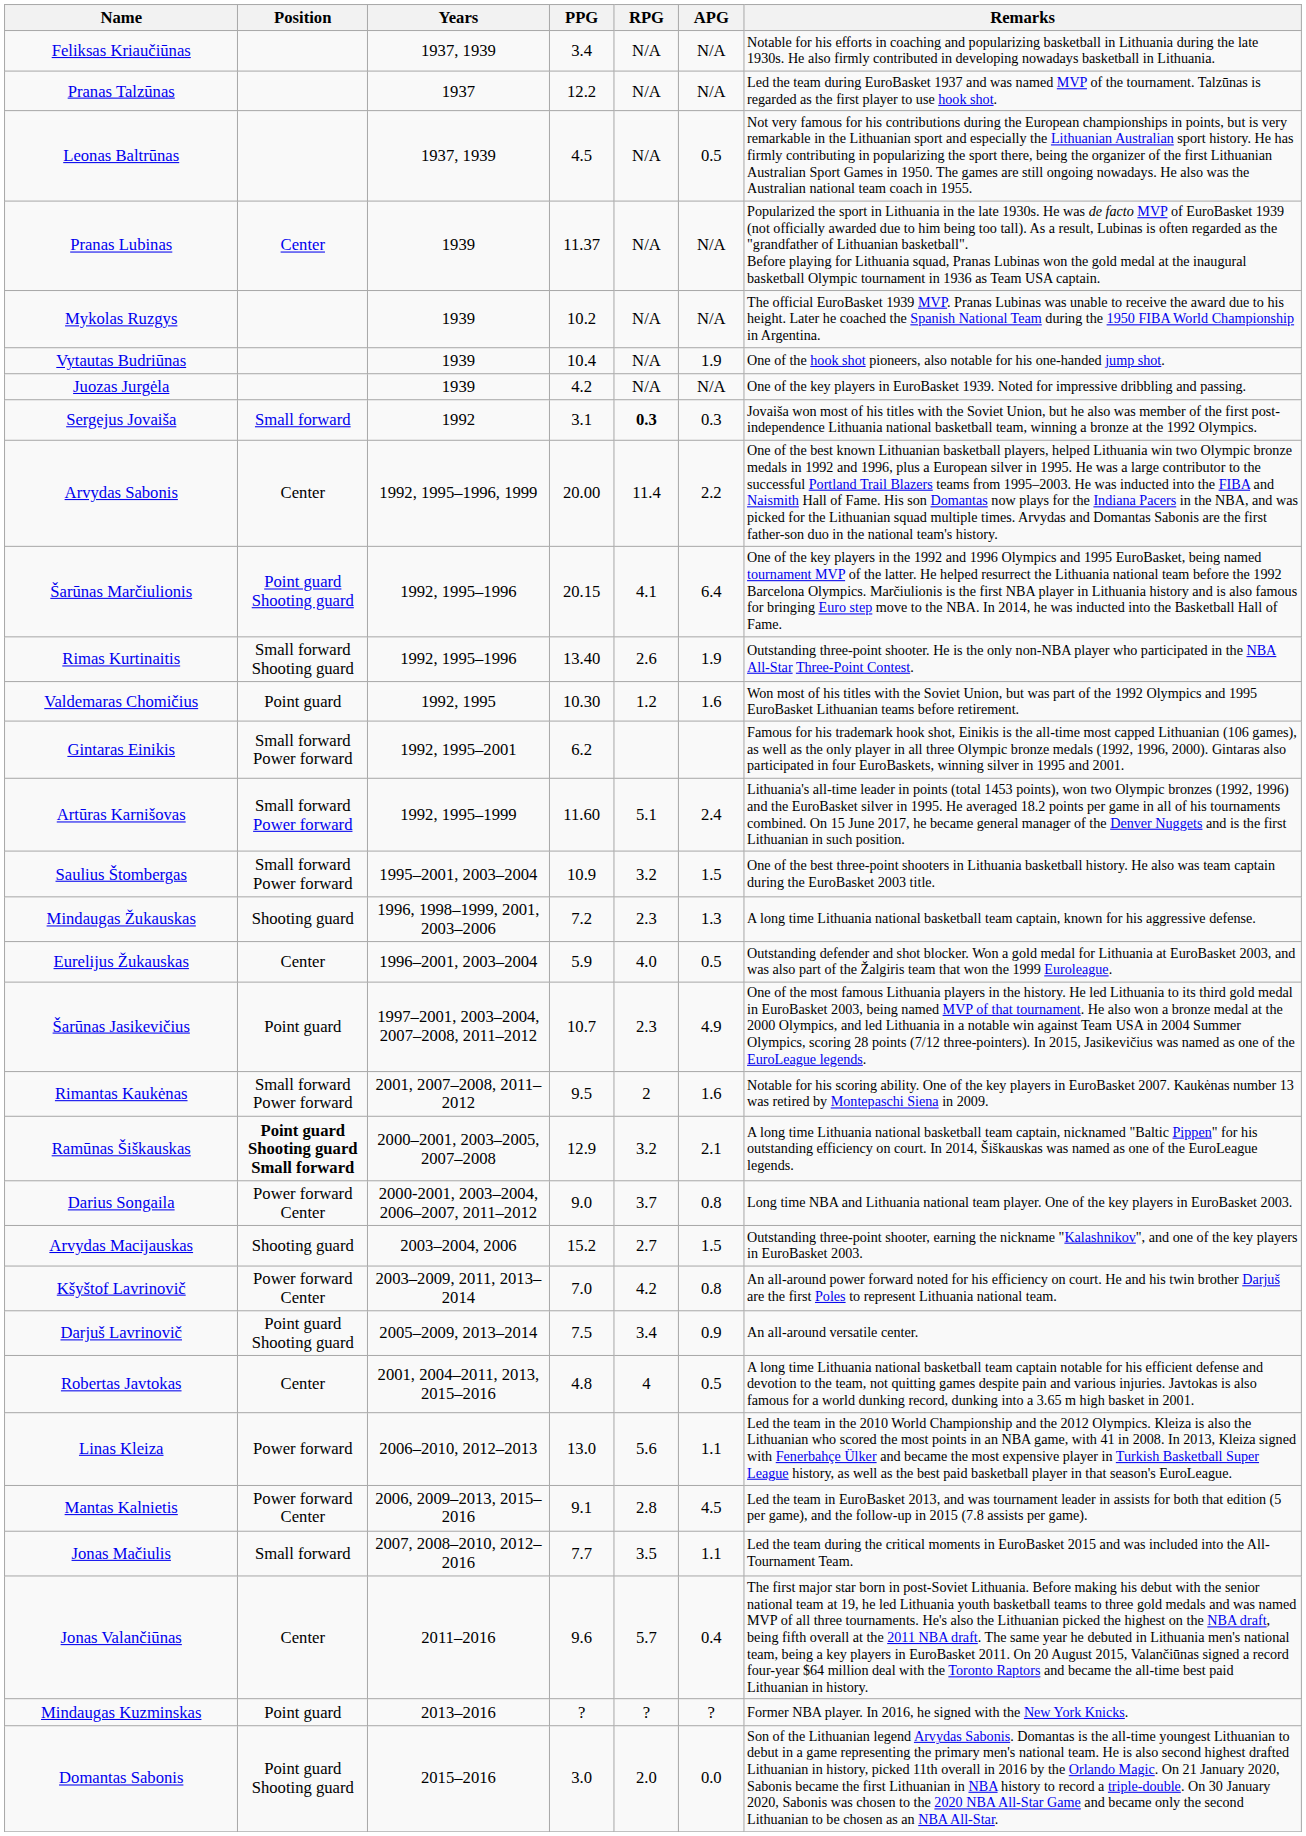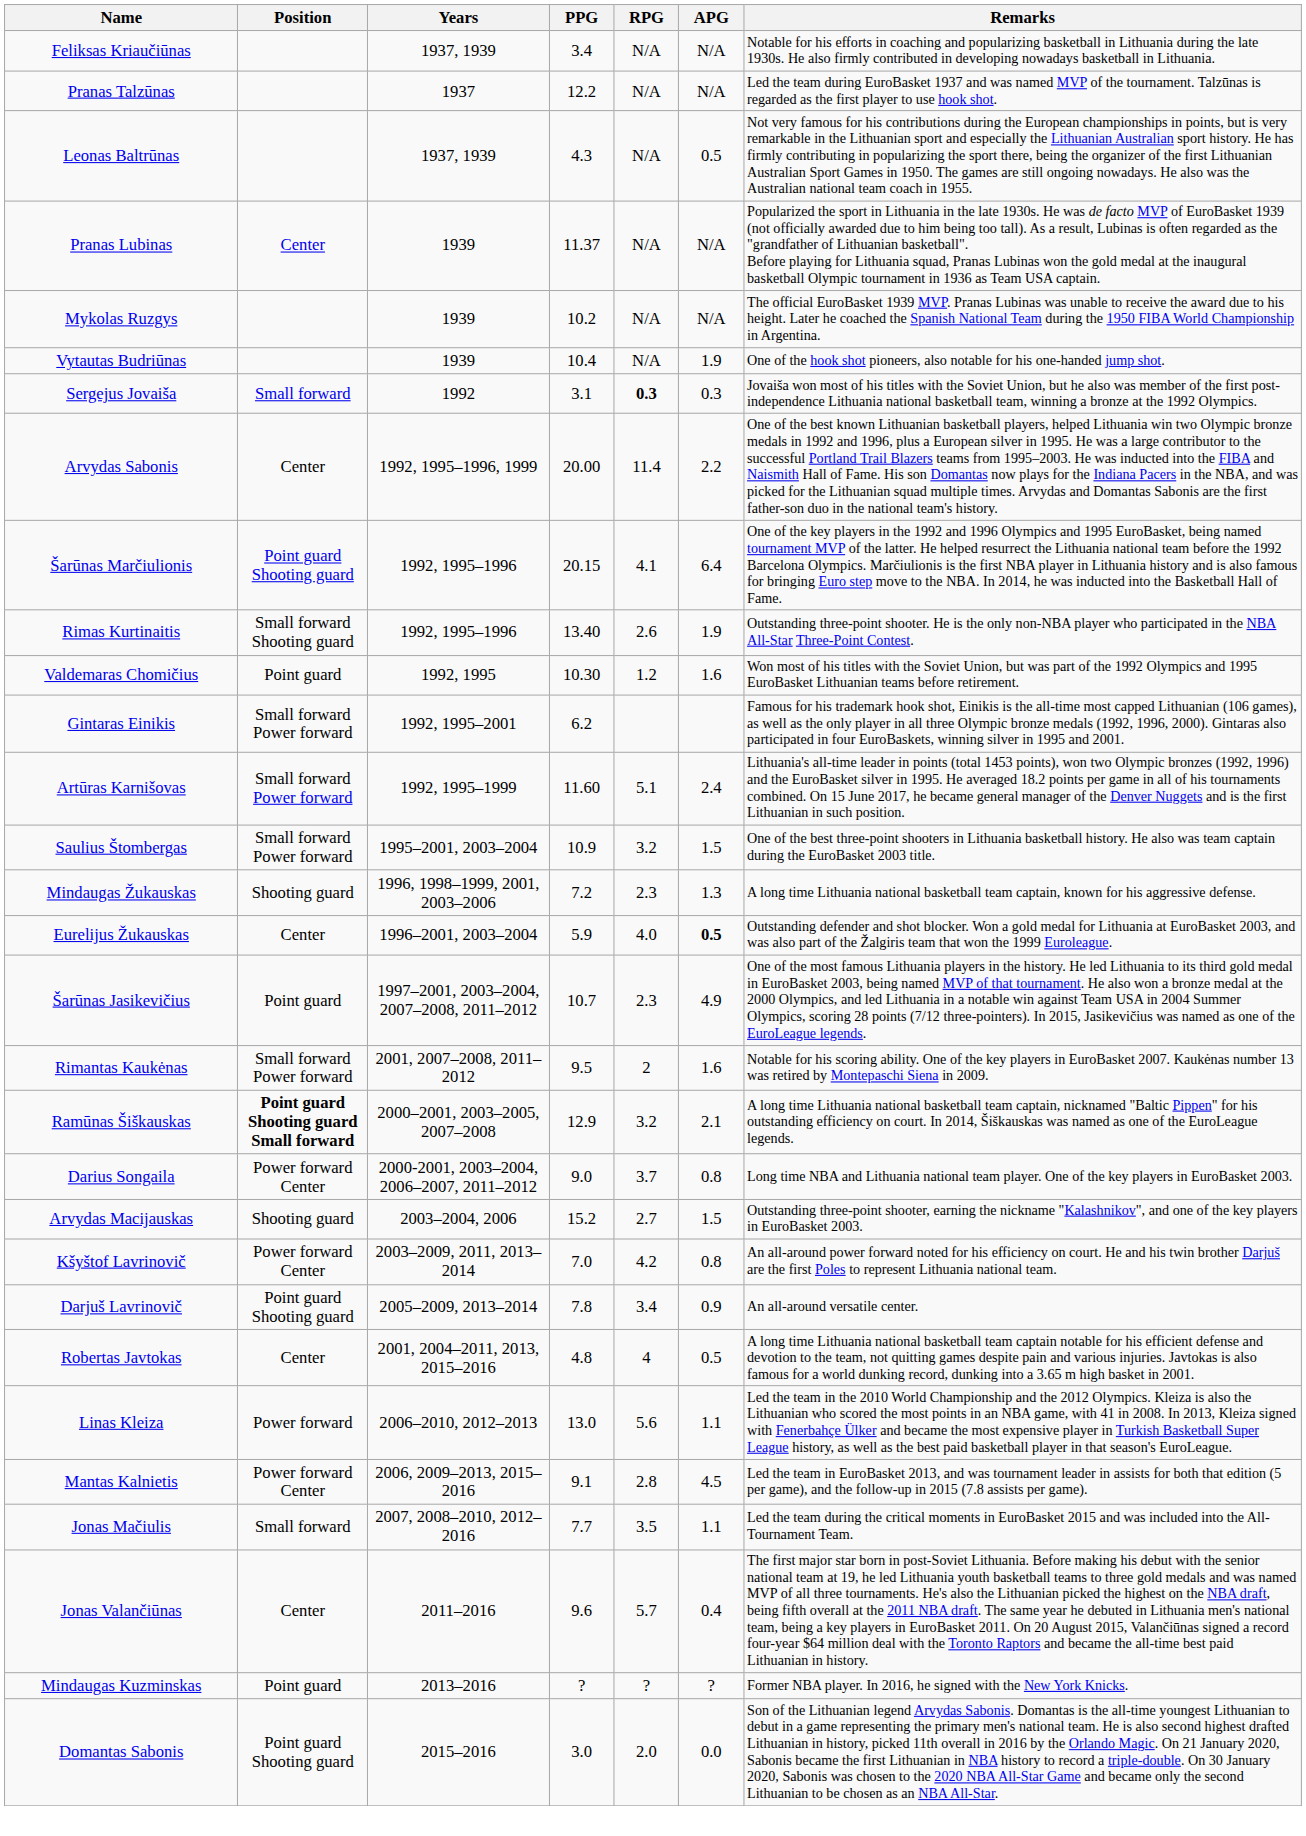 <table class=wikitable style="text-align:center;">
 <tr>
 <th width="18%">Name</th>
 <th width="10%">Position</th>
 <th width="14%">Years</th>
 <th width="5%">PPG</th>
 <th width="5%">RPG</th>
 <th width="5%">APG</th>
 <th>Remarks</th>
 </tr>
 <tr>
 <td><a href='#'>Feliksas Kriaučiūnas</a></td>
 <td></td>
 <td>1937, 1939</td>
 <td>3.4</td>
 <td>N/A</td>
 <td>N/A</td>
 <td style="text-align:left; font-size:85%;">Notable for his efforts in coaching and popularizing basketball in Lithuania during the late 1930s. He also firmly contributed in developing nowadays basketball in Lithuania.</td>
 </tr>
 <tr>
 <td><a href='#'>Pranas Talzūnas</a></td>
 <td></td>
 <td>1937</td>
 <td>12.2</td>
 <td>N/A</td>
 <td>N/A</td>
 <td style="text-align:left; font-size:85%;">Led the team during EuroBasket 1937 and was named <a href='#'>MVP</a> of the tournament. Talzūnas is regarded as the first player to use <a href='#'>hook shot</a>.</td>
 </tr>
 <tr>
 <td><a href='#'>Leonas Baltrūnas</a></td>
 <td></td>
 <td>1937, 1939</td>
-<td>4.5</td>
+<td>4.3</td>
 <td>N/A</td>
 <td>0.5</td>
 <td style="text-align:left; font-size:85%;">Not very famous for his contributions during the European championships in points, but is very remarkable in the Lithuanian sport and especially the <a href='#'>Lithuanian Australian</a> sport history. He has firmly contributing in popularizing the sport there, being the organizer of the first Lithuanian Australian Sport Games in 1950. The games are still ongoing nowadays. He also was the Australian national team coach in 1955.</td>
 </tr>
 <tr>
 <td><a href='#'>Pranas Lubinas</a></td>
 <td><a href='#'>Center</a></td>
 <td>1939</td>
 <td>11.37</td>
 <td>N/A</td>
 <td>N/A</td>
 <td style="text-align:left; font-size:85%;">Popularized the sport in Lithuania in the late 1930s. He was <em>de facto</em> <a href='#'>MVP</a> of EuroBasket 1939 (not officially awarded due to him being too tall). As a result, Lubinas is often regarded as the "grandfather of Lithuanian basketball".<br> Before playing for Lithuania squad, Pranas Lubinas won the gold medal at the inaugural basketball Olympic tournament in 1936 as Team USA captain.</td>
 </tr>
 <tr>
 <td><a href='#'>Mykolas Ruzgys</a></td>
 <td></td>
 <td>1939</td>
 <td>10.2</td>
 <td>N/A</td>
 <td>N/A</td>
 <td style="text-align:left; font-size:85%;">The official EuroBasket 1939 <a href='#'>MVP</a>. Pranas Lubinas was unable to receive the award due to his height. Later he coached the <a href='#'>Spanish National Team</a> during the <a href='#'>1950 FIBA World Championship</a> in Argentina.</td>
 </tr>
 <tr>
 <td><a href='#'>Vytautas Budriūnas</a></td>
 <td></td>
 <td>1939</td>
 <td>10.4</td>
 <td>N/A</td>
 <td>1.9</td>
 <td style="text-align:left; font-size:85%;">One of the <a href='#'>hook shot</a> pioneers, also notable for his one-handed <a href='#'>jump shot</a>.</td>
-</tr>
-<tr>
-<td><a href='#'>Juozas Jurgėla</a></td>
-<td></td>
-<td>1939</td>
-<td>4.2</td>
-<td>N/A</td>
-<td>N/A</td>
-<td style="text-align:left; font-size:85%;">One of the key players in EuroBasket 1939. Noted for impressive dribbling and passing.</td>
 </tr>
 <tr>
 <td><a href='#'>Sergejus Jovaiša</a></td>
 <td><a href='#'>Small forward</a></td>
 <td>1992</td>
 <td>3.1</td>
 <td><strong>0.3</strong></td>
 <td>0.3</td>
 <td style="text-align:left; font-size:85%;">Jovaiša won most of his titles with the Soviet Union, but he also was member of the first post-independence Lithuania national basketball team, winning a bronze at the 1992 Olympics.</td>
 </tr>
 <tr>
 <td><a href='#'>Arvydas Sabonis</a></td>
 <td>Center</td>
 <td>1992, 1995–1996, 1999</td>
 <td>20.00</td>
 <td>11.4</td>
 <td>2.2</td>
 <td style="text-align:left; font-size:85%;">One of the best known Lithuanian basketball players, helped Lithuania win two Olympic bronze medals in 1992 and 1996, plus a European silver in 1995. He was a large contributor to the successful <a href='#'>Portland Trail Blazers</a> teams from 1995–2003. He was inducted into the <a href='#'>FIBA</a> and <a href='#'>Naismith</a> Hall of Fame. His son <a href='#'>Domantas</a> now plays for the <a href='#'>Indiana Pacers</a> in the NBA, and was picked for the Lithuanian squad multiple times. Arvydas and Domantas Sabonis are the first father-son duo in the national team's history.</td>
 </tr>
 <tr>
 <td><a href='#'>Šarūnas Marčiulionis</a></td>
 <td><a href='#'>Point guard</a><br><a href='#'>Shooting guard</a></td>
 <td>1992, 1995–1996</td>
 <td>20.15</td>
 <td>4.1</td>
 <td>6.4</td>
 <td style="text-align:left; font-size:85%;">One of the key players in the 1992 and 1996 Olympics and 1995 EuroBasket, being named <a href='#'>tournament MVP</a> of the latter. He helped resurrect the Lithuania national team before the 1992 Barcelona Olympics. Marčiulionis is the first NBA player in Lithuania history and is also famous for bringing <a href='#'>Euro step</a> move to the NBA. In 2014, he was inducted into the Basketball Hall of Fame.</td>
 </tr>
 <tr>
 <td><a href='#'>Rimas Kurtinaitis</a></td>
 <td>Small forward<br>Shooting guard</td>
 <td>1992, 1995–1996</td>
 <td>13.40</td>
 <td>2.6</td>
 <td>1.9</td>
 <td style="text-align:left; font-size:85%;">Outstanding three-point shooter. He is the only non-NBA player who participated in the <a href='#'>NBA All-Star</a> <a href='#'>Three-Point Contest</a>.</td>
 </tr>
 <tr>
 <td><a href='#'>Valdemaras Chomičius</a></td>
 <td>Point guard</td>
 <td>1992, 1995</td>
 <td>10.30</td>
 <td>1.2</td>
 <td>1.6</td>
 <td style="text-align:left; font-size:85%;">Won most of his titles with the Soviet Union, but was part of the 1992 Olympics and 1995 EuroBasket Lithuanian teams before retirement.</td>
 </tr>
 <tr>
 <td><a href='#'>Gintaras Einikis</a></td>
 <td>Small forward<br>Power forward</td>
 <td>1992, 1995–2001</td>
 <td>6.2</td>
 <td></td>
 <td></td>
 <td style="text-align:left; font-size:85%;">Famous for his trademark hook shot, Einikis is the all-time most capped Lithuanian (106 games), as well as the only player in all three Olympic bronze medals (1992, 1996, 2000). Gintaras also participated in four EuroBaskets, winning silver in 1995 and 2001.</td>
 </tr>
 <tr>
 <td><a href='#'>Artūras Karnišovas</a></td>
 <td>Small forward<br><a href='#'>Power forward</a></td>
 <td>1992, 1995–1999</td>
 <td>11.60</td>
 <td>5.1</td>
 <td>2.4</td>
 <td style="text-align:left; font-size:85%;">Lithuania's all-time leader in points (total 1453 points), won two Olympic bronzes (1992, 1996) and the EuroBasket silver in 1995. He averaged 18.2 points per game in all of his tournaments combined. On 15 June 2017, he became general manager of the <a href='#'>Denver Nuggets</a> and is the first Lithuanian in such position.</td>
 </tr>
 <tr>
 <td><a href='#'>Saulius Štombergas</a></td>
 <td>Small forward<br>Power forward</td>
 <td>1995–2001, 2003–2004</td>
 <td>10.9</td>
 <td>3.2</td>
 <td>1.5</td>
 <td style="text-align:left; font-size:85%;">One of the best three-point shooters in Lithuania basketball history. He also was team captain during the EuroBasket 2003 title.</td>
 </tr>
 <tr>
 <td><a href='#'>Mindaugas Žukauskas</a></td>
 <td>Shooting guard</td>
 <td>1996, 1998–1999, 2001, 2003–2006</td>
 <td>7.2</td>
 <td>2.3</td>
 <td>1.3</td>
 <td style="text-align:left; font-size:85%;">A long time Lithuania national basketball team captain, known for his aggressive defense.</td>
 </tr>
 <tr>
 <td><a href='#'>Eurelijus Žukauskas</a></td>
 <td>Center</td>
 <td>1996–2001, 2003–2004</td>
 <td>5.9</td>
 <td>4.0</td>
-<td>0.5</td>
+<td><strong>0.5</strong></td>
 <td style="text-align:left; font-size:85%;">Outstanding defender and shot blocker. Won a gold medal for Lithuania at EuroBasket 2003, and was also part of the Žalgiris team that won the 1999 <a href='#'>Euroleague</a>.</td>
 </tr>
 <tr>
 <td><a href='#'>Šarūnas Jasikevičius</a></td>
 <td>Point guard</td>
 <td>1997–2001, 2003–2004, 2007–2008, 2011–2012</td>
 <td>10.7</td>
 <td>2.3</td>
 <td>4.9</td>
 <td style="text-align:left; font-size:85%;">One of the most famous Lithuania players in the history. He led Lithuania to its third gold medal in EuroBasket 2003, being named <a href='#'>MVP of that tournament</a>. He also won a bronze medal at the 2000 Olympics, and led Lithuania in a notable win against Team USA in 2004 Summer Olympics, scoring 28 points (7/12 three-pointers). In 2015, Jasikevičius was named as one of the <a href='#'>EuroLeague legends</a>.</td>
 </tr>
 <tr>
 <td><a href='#'>Rimantas Kaukėnas</a></td>
 <td>Small forward<br>Power forward</td>
 <td>2001, 2007–2008, 2011–2012</td>
 <td>9.5</td>
 <td>2</td>
 <td>1.6</td>
 <td style="text-align:left; font-size:85%;">Notable for his scoring ability. One of the key players in EuroBasket 2007. Kaukėnas number 13 was retired by <a href='#'>Montepaschi Siena</a> in 2009.</td>
 </tr>
 <tr>
 <td><a href='#'>Ramūnas Šiškauskas</a></td>
 <td><strong>Point guard<br>Shooting guard<br>Small forward</strong></td>
 <td>2000–2001, 2003–2005, 2007–2008</td>
 <td>12.9</td>
 <td>3.2</td>
 <td>2.1</td>
 <td style="text-align:left; font-size:85%;">A long time Lithuania national basketball team captain, nicknamed "Baltic <a href='#'>Pippen</a>" for his outstanding efficiency on court. In 2014, Šiškauskas was named as one of the EuroLeague legends.</td>
 </tr>
 <tr>
 <td><a href='#'>Darius Songaila</a></td>
 <td>Power forward<br>Center</td>
 <td>2000-2001, 2003–2004, 2006–2007, 2011–2012</td>
 <td>9.0</td>
 <td>3.7</td>
 <td>0.8</td>
 <td style="text-align:left; font-size:85%;">Long time NBA and Lithuania national team player. One of the key players in EuroBasket 2003.</td>
 </tr>
 <tr>
 <td><a href='#'>Arvydas Macijauskas</a></td>
 <td>Shooting guard</td>
 <td>2003–2004, 2006</td>
 <td>15.2</td>
 <td>2.7</td>
 <td>1.5</td>
 <td style="text-align:left; font-size:85%;">Outstanding three-point shooter, earning the nickname "<a href='#'>Kalashnikov</a>", and one of the key players in EuroBasket 2003.</td>
 </tr>
 <tr>
 <td><a href='#'>Kšyštof Lavrinovič</a></td>
 <td>Power forward<br>Center</td>
 <td>2003–2009, 2011, 2013–2014</td>
 <td>7.0</td>
 <td>4.2</td>
 <td>0.8</td>
 <td style="text-align:left; font-size:85%;">An all-around power forward noted for his efficiency on court. He and his twin brother <a href='#'>Darjuš</a> are the first <a href='#'>Poles</a> to represent Lithuania national team.</td>
 </tr>
 <tr>
 <td><a href='#'>Darjuš Lavrinovič</a></td>
 <td>Point guard<br>Shooting guard</td>
 <td>2005–2009, 2013–2014</td>
-<td>7.5</td>
+<td>7.8</td>
 <td>3.4</td>
 <td>0.9</td>
 <td style="text-align:left; font-size:85%;">An all-around versatile center.</td>
 </tr>
 <tr>
 <td><a href='#'>Robertas Javtokas</a></td>
 <td>Center</td>
 <td>2001, 2004–2011, 2013, 2015–2016</td>
 <td>4.8</td>
 <td>4</td>
 <td>0.5</td>
 <td style="text-align:left; font-size:85%;">A long time Lithuania national basketball team captain notable for his efficient defense and devotion to the team, not quitting games despite pain and various injuries. Javtokas is also famous for a world dunking record, dunking into a 3.65 m high basket in 2001.</td>
 </tr>
 <tr>
 <td><a href='#'>Linas Kleiza</a></td>
 <td>Power forward</td>
 <td>2006–2010, 2012–2013</td>
 <td>13.0</td>
 <td>5.6</td>
 <td>1.1</td>
 <td style="text-align:left; font-size:85%;">Led the team in the 2010 World Championship and the 2012 Olympics. Kleiza is also the Lithuanian who scored the most points in an NBA game, with 41 in 2008. In 2013, Kleiza signed with <a href='#'>Fenerbahçe Ülker</a> and became the most expensive player in <a href='#'>Turkish Basketball Super League</a> history, as well as the best paid basketball player in that season's EuroLeague.</td>
 </tr>
 <tr>
 <td><a href='#'>Mantas Kalnietis</a></td>
 <td>Power forward<br>Center</td>
 <td>2006, 2009–2013, 2015–2016</td>
 <td>9.1</td>
 <td>2.8</td>
 <td>4.5</td>
 <td style="text-align:left; font-size:85%;">Led the team in EuroBasket 2013, and was tournament leader in assists for both that edition (5 per game), and the follow-up in 2015 (7.8 assists per game).</td>
 </tr>
 <tr>
 <td><a href='#'>Jonas Mačiulis</a></td>
 <td>Small forward</td>
 <td>2007, 2008–2010, 2012–2016</td>
 <td>7.7</td>
 <td>3.5</td>
 <td>1.1</td>
 <td style="text-align:left; font-size:85%;">Led the team during the critical moments in EuroBasket 2015 and was included into the All-Tournament Team.</td>
 </tr>
 <tr>
 <td><a href='#'>Jonas Valančiūnas</a></td>
 <td>Center</td>
 <td>2011–2016</td>
 <td>9.6</td>
 <td>5.7</td>
 <td>0.4</td>
 <td style="text-align:left; font-size:85%;">The first major star born in post-Soviet Lithuania. Before making his debut with the senior national team at 19, he led Lithuania youth basketball teams to three gold medals and was named MVP of all three tournaments. He's also the Lithuanian picked the highest on the <a href='#'>NBA draft</a>, being fifth overall at the <a href='#'>2011 NBA draft</a>. The same year he debuted in Lithuania men's national team, being a key players in EuroBasket 2011. On 20 August 2015, Valančiūnas signed a record four-year $64 million deal with the <a href='#'>Toronto Raptors</a> and became the all-time best paid Lithuanian in history.</td>
 </tr>
 <tr>
 <td><a href='#'>Mindaugas Kuzminskas</a></td>
 <td>Point guard</td>
 <td>2013–2016</td>
 <td>?</td>
 <td>?</td>
 <td>?</td>
 <td style="text-align:left; font-size:85%;">Former NBA player. In 2016, he signed with the <a href='#'>New York Knicks</a>.</td>
 </tr>
 <tr>
 <td><a href='#'>Domantas Sabonis</a></td>
 <td>Point guard<br>Shooting guard</td>
 <td>2015–2016</td>
 <td>3.0</td>
 <td>2.0</td>
 <td>0.0</td>
 <td style="text-align:left; font-size:85%;">Son of the Lithuanian legend <a href='#'>Arvydas Sabonis</a>. Domantas is the all-time youngest Lithuanian to debut in a game representing the primary men's national team. He is also second highest drafted Lithuanian in history, picked 11th overall in 2016 by the <a href='#'>Orlando Magic</a>. On 21 January 2020, Sabonis became the first Lithuanian in <a href='#'>NBA</a> history to record a <a href='#'>triple-double</a>. On 30 January 2020, Sabonis was chosen to the <a href='#'>2020 NBA All-Star Game</a> and became only the second Lithuanian to be chosen as an <a href='#'>NBA All-Star</a>.</td>
 </tr>
 </table>
